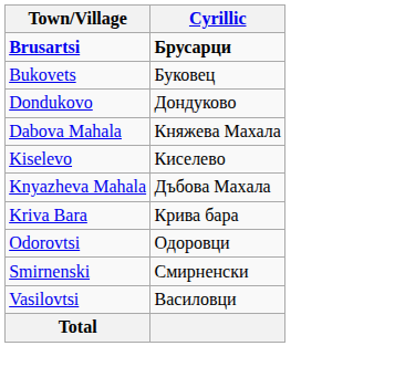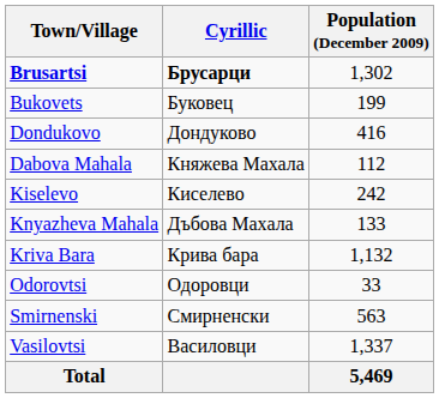 <table class="wikitable sortable">
 <tr>
 <th>Town/Village</th>
 <th><a href='#'>Cyrillic</a></th>
+<th>Population<br><small>(December 2009)</small></th>
 </tr>
 <tr>
 <td><strong><a href='#'>Brusartsi</a></strong></td>
 <td><strong>Брусарци</strong></td>
+<td align="center">1,302</td>
 </tr>
 <tr>
 <td><a href='#'>Bukovets</a></td>
 <td>Буковец</td>
+<td align="center">199</td>
 </tr>
 <tr>
 <td><a href='#'>Dondukovo</a></td>
 <td>Дондуково</td>
+<td align="center">416</td>
 </tr>
 <tr>
 <td><a href='#'>Dabova Mahala</a></td>
 <td>Княжева Махала</td>
+<td align="center">112</td>
 </tr>
 <tr>
 <td><a href='#'>Kiselevo</a></td>
 <td>Киселево</td>
+<td align="center">242</td>
 </tr>
 <tr>
 <td><a href='#'>Knyazheva Mahala</a></td>
 <td>Дъбова Махала</td>
+<td align="center">133</td>
 </tr>
 <tr>
 <td><a href='#'>Kriva Bara</a></td>
 <td>Крива бара</td>
+<td align="center">1,132</td>
 </tr>
 <tr>
 <td><a href='#'>Odorovtsi</a></td>
 <td>Одоровци</td>
+<td align="center">33</td>
 </tr>
 <tr>
 <td><a href='#'>Smirnenski</a></td>
 <td>Смирненски</td>
+<td align="center">563</td>
 </tr>
 <tr>
 <td><a href='#'>Vasilovtsi</a></td>
 <td>Василовци</td>
+<td align="center">1,337</td>
 </tr>
 <tr>
 <th>Total</th>
 <th></th>
+<th align="center">5,469</th>
 </tr>
 </table>
